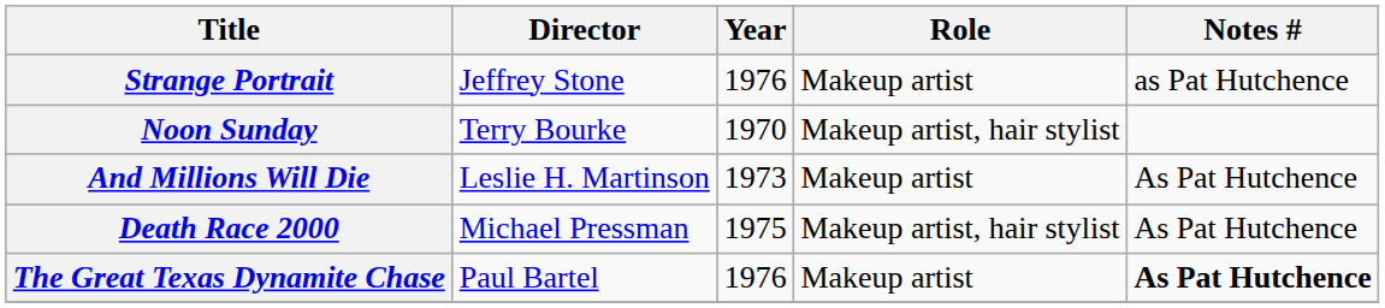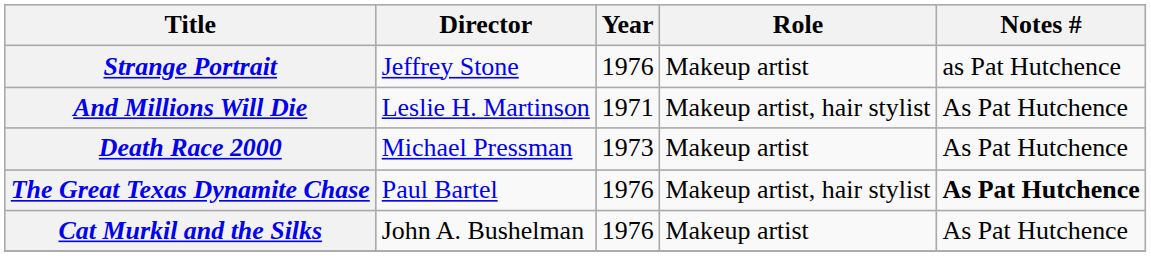 <table class="wikitable plainrowheaders sortable">
 <tr>
 <th scope="col">Title</th>
 <th scope="col">Director</th>
 <th scope="col">Year</th>
 <th scope="col">Role</th>
 <th scope="col" class="unsortable">Notes #</th>
 </tr>
 <tr>
 <th scope="row"><em><a href='#'>Strange Portrait</a></em></th>
 <td><a href='#'>Jeffrey Stone</a></td>
 <td>1976</td>
 <td>Makeup artist</td>
 <td>as Pat Hutchence</td>
 </tr>
 <tr>
-<th scope="row"><em><a href='#'>Noon Sunday</a></em></th>
-<td><a href='#'>Terry Bourke</a></td>
-<td>1970</td>
-<td>Makeup artist, hair stylist</td>
-<td></td>
-</tr>
-<tr>
 <th scope="row"><em><a href='#'>And Millions Will Die</a></em></th>
 <td><a href='#'>Leslie H. Martinson</a></td>
-<td>1973</td>
-<td>Makeup artist</td>
+<td>1971</td>
+<td>Makeup artist, hair stylist</td>
 <td>As Pat Hutchence</td>
 </tr>
 <tr>
 <th scope="row"><em><a href='#'>Death Race 2000</a></em></th>
 <td><a href='#'>Michael Pressman</a></td>
-<td>1975</td>
-<td>Makeup artist, hair stylist</td>
+<td>1973</td>
+<td>Makeup artist</td>
 <td>As Pat Hutchence</td>
 </tr>
 <tr>
 <th scope="row"><em><a href='#'>The Great Texas Dynamite Chase</a></em></th>
 <td><a href='#'>Paul Bartel</a></td>
 <td>1976</td>
+<td>Makeup artist, hair stylist</td>
+<td><strong>As Pat Hutchence</strong></td>
+</tr>
+<tr>
+<th scope="row"><em><a href='#'>Cat Murkil and the Silks</a></em></th>
+<td>John A. Bushelman</td>
+<td>1976</td>
 <td>Makeup artist</td>
-<td><strong>As Pat Hutchence</strong></td>
+<td>As Pat Hutchence</td>
 </tr>
 <tr>
 </tr>
 </table>
